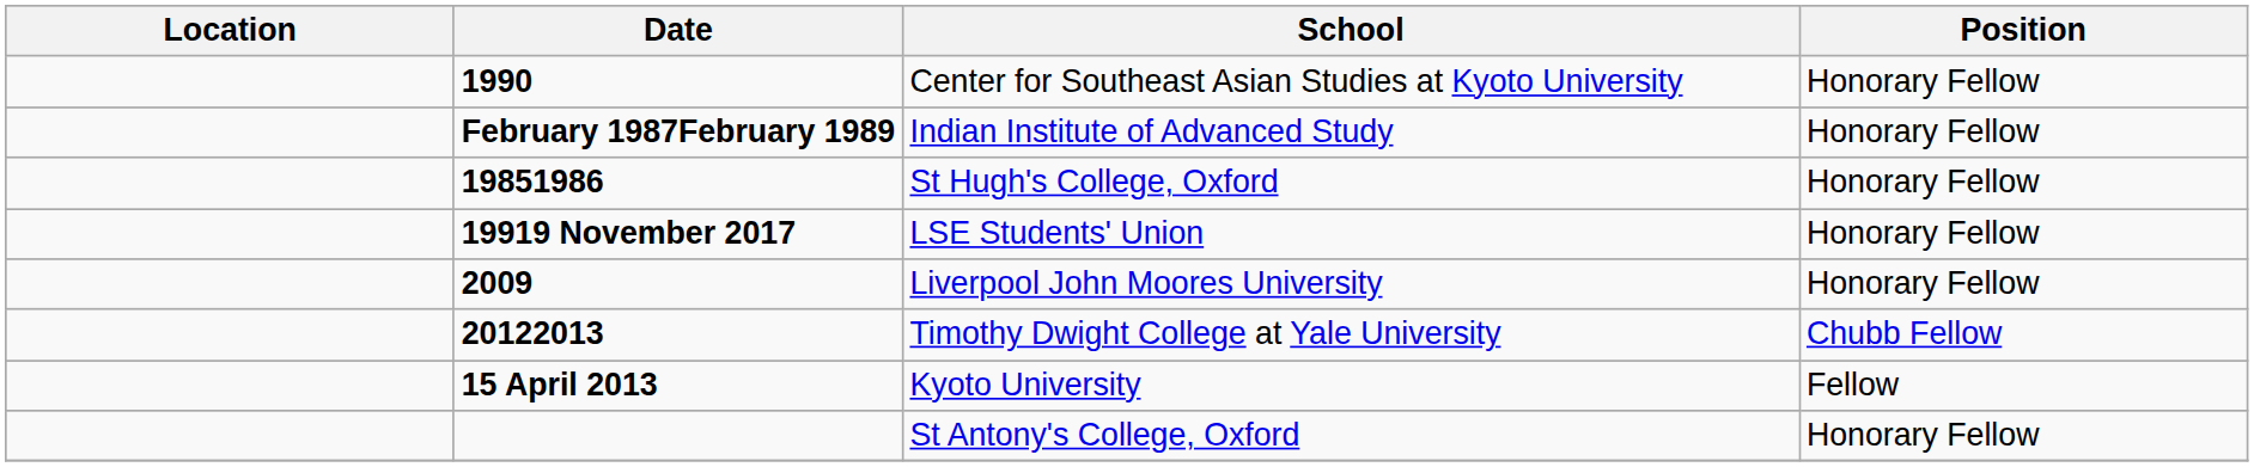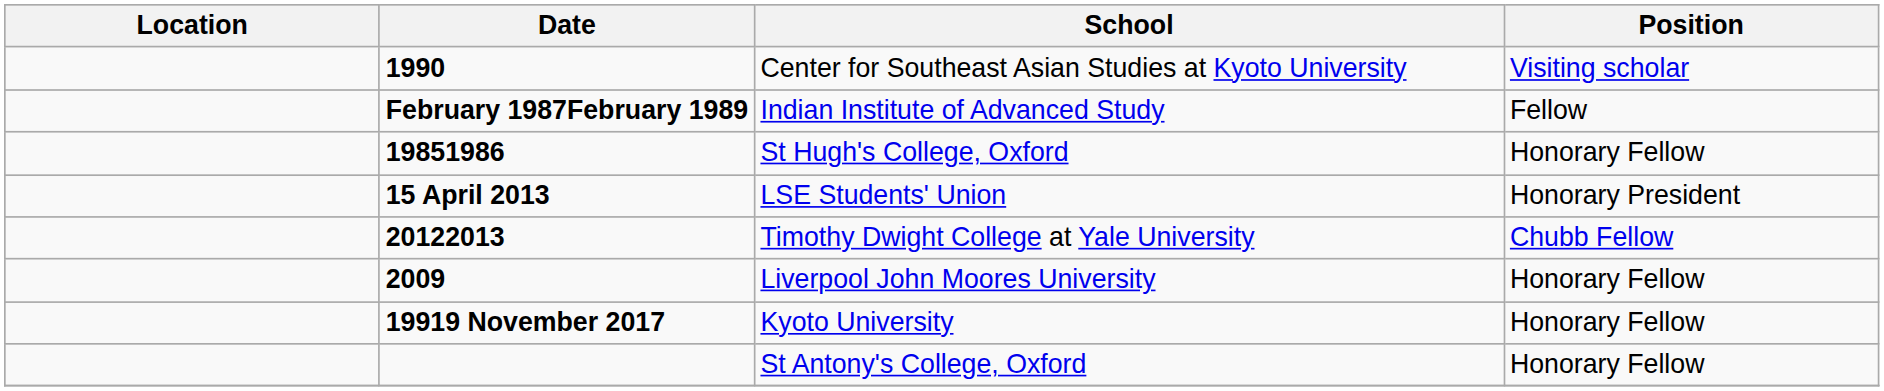 <table class="wikitable">
 <tr>
 <th style="width:20%;">Location</th>
 <th style="width:20%;">Date</th>
 <th style="width:40%;">School</th>
 <th style="width:20%;">Position</th>
 </tr>
 <tr>
 <td></td>
 <td><strong>1990</strong></td>
 <td>Center for Southeast Asian Studies at <a href='#'>Kyoto University</a></td>
-<td>Honorary Fellow  </td>
+<td><a href='#'>Visiting scholar</a>  </td>
 </tr>
 <tr>
 <td></td>
 <td><strong>February 1987February 1989</strong></td>
 <td><a href='#'>Indian Institute of Advanced Study</a></td>
-<td>Honorary Fellow  </td>
+<td>Fellow  </td>
 </tr>
 <tr>
 <td></td>
 <td><strong>19851986</strong></td>
 <td><a href='#'>St Hugh's College, Oxford</a></td>
 <td>Honorary Fellow  </td>
 </tr>
 <tr>
 <td></td>
-<td><strong>19919 November 2017</strong></td>
+<td><strong>15 April 2013</strong></td>
 <td><a href='#'>LSE Students' Union</a></td>
-<td>Honorary Fellow  </td>
+<td>Honorary President  </td>
+</tr>
+<tr>
+<td></td>
+<td><strong>20122013</strong></td>
+<td><a href='#'>Timothy Dwight College</a> at <a href='#'>Yale University</a></td>
+<td><a href='#'>Chubb Fellow</a></td>
 </tr>
 <tr>
 <td></td>
 <td><strong>2009</strong></td>
 <td><a href='#'>Liverpool John Moores University</a></td>
 <td>Honorary Fellow  </td>
 </tr>
 <tr>
 <td></td>
-<td><strong>20122013</strong></td>
-<td><a href='#'>Timothy Dwight College</a> at <a href='#'>Yale University</a></td>
-<td><a href='#'>Chubb Fellow</a></td>
-</tr>
-<tr>
-<td></td>
-<td><strong>15 April 2013</strong></td>
+<td><strong>19919 November 2017</strong></td>
 <td><a href='#'>Kyoto University</a></td>
-<td>Fellow  </td>
+<td>Honorary Fellow  </td>
 </tr>
 <tr>
 <td></td>
 <td><strong></strong></td>
 <td><a href='#'>St Antony's College, Oxford</a></td>
 <td>Honorary Fellow  </td>
 </tr>
 <tr>
 </tr>
 </table>
